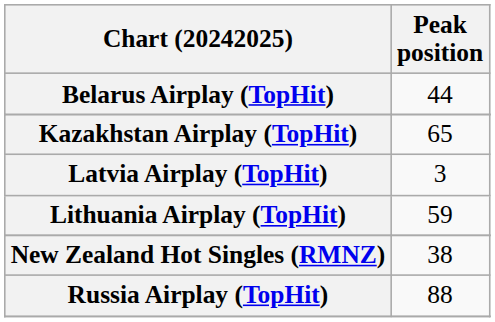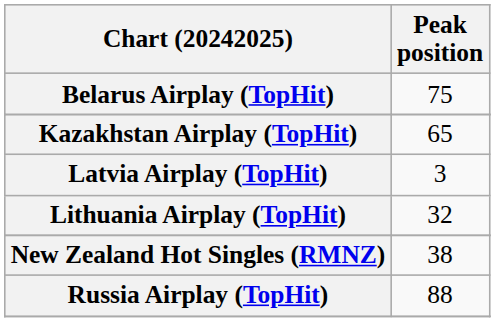 <table class="wikitable sortable plainrowheaders" style="text-align:center">
 <tr>
 <th scope="col">Chart (20242025)</th>
 <th scope="col">Peak<br>position</th>
 </tr>
 <tr>
 <th scope="row">Belarus Airplay (<a href='#'>TopHit</a>)</th>
-<td>44</td>
+<td>75</td>
 </tr>
 <tr>
 </tr>
 <tr>
 <th scope="row">Kazakhstan Airplay (<a href='#'>TopHit</a>)</th>
 <td>65</td>
 </tr>
 <tr>
 <th scope="row">Latvia Airplay (<a href='#'>TopHit</a>)</th>
 <td>3</td>
 </tr>
 <tr>
 <th scope="row">Lithuania Airplay (<a href='#'>TopHit</a>)</th>
-<td>59</td>
+<td>32</td>
 </tr>
 <tr>
 </tr>
 <tr>
 <th scope="row">New Zealand Hot Singles (<a href='#'>RMNZ</a>)</th>
 <td>38</td>
 </tr>
 <tr>
 <th scope="row">Russia Airplay (<a href='#'>TopHit</a>)</th>
 <td>88</td>
 </tr>
 <tr>
 </tr>
 <tr>
 </tr>
 <tr>
 </tr>
 </table>
